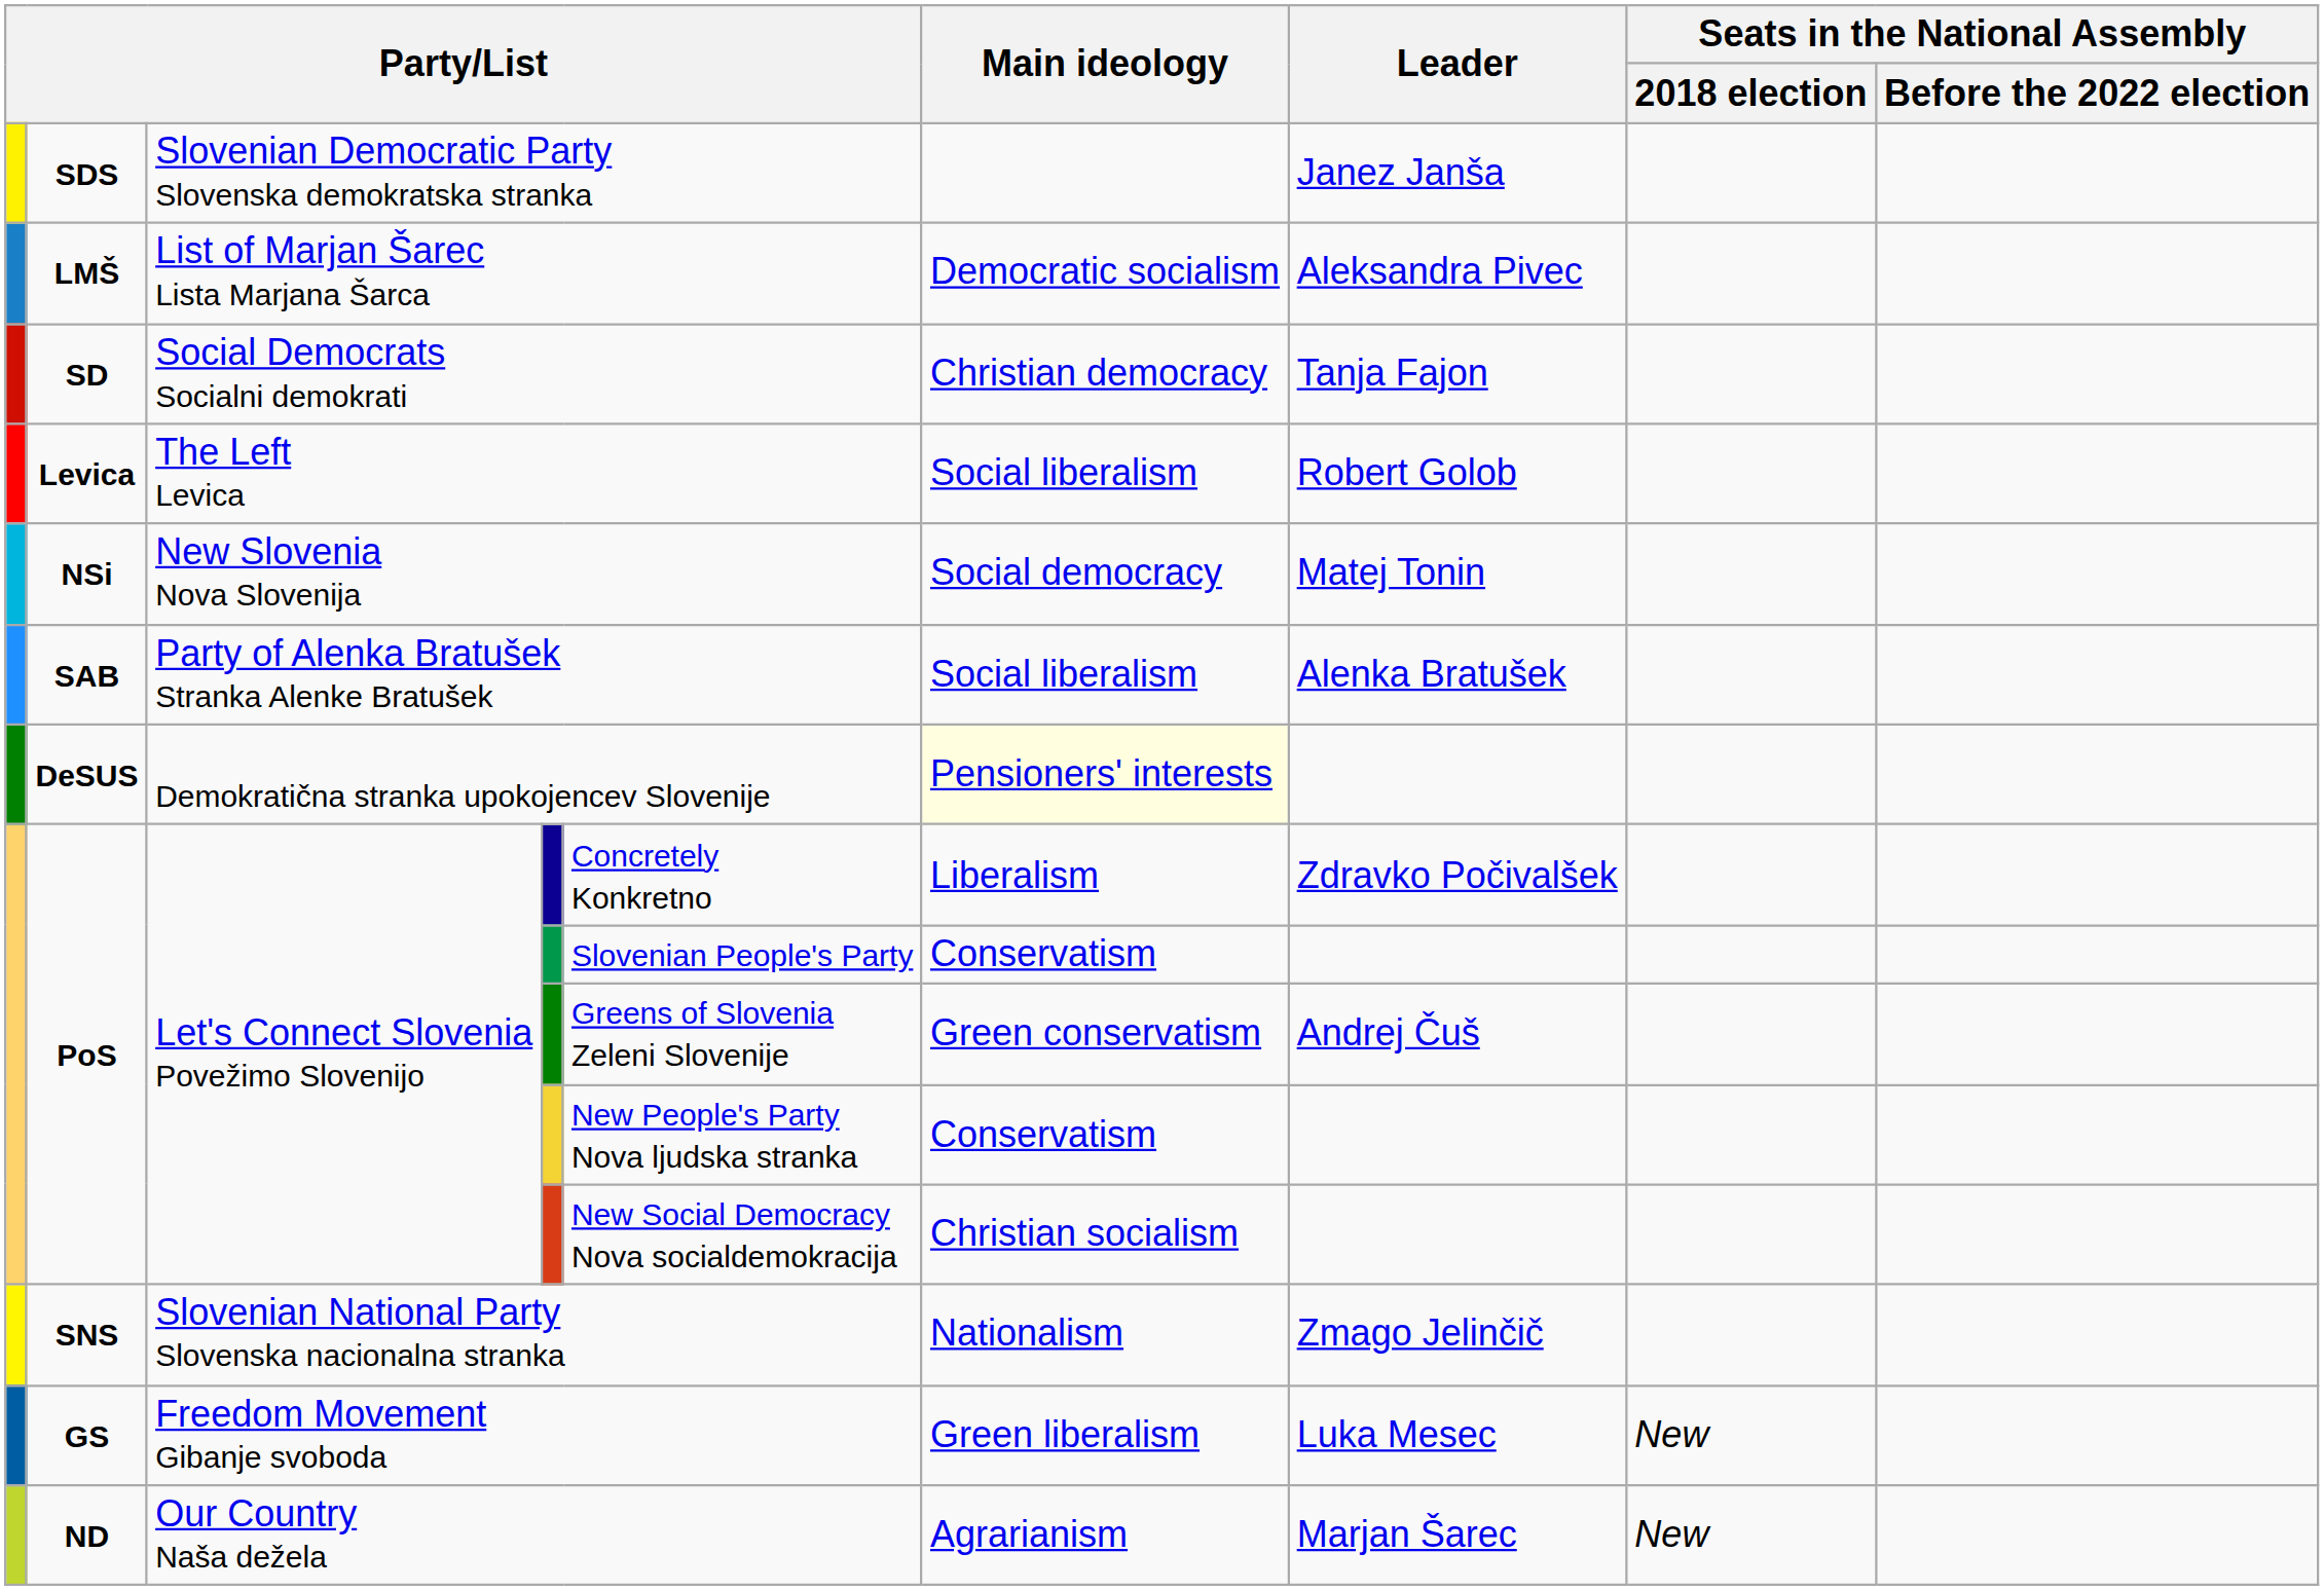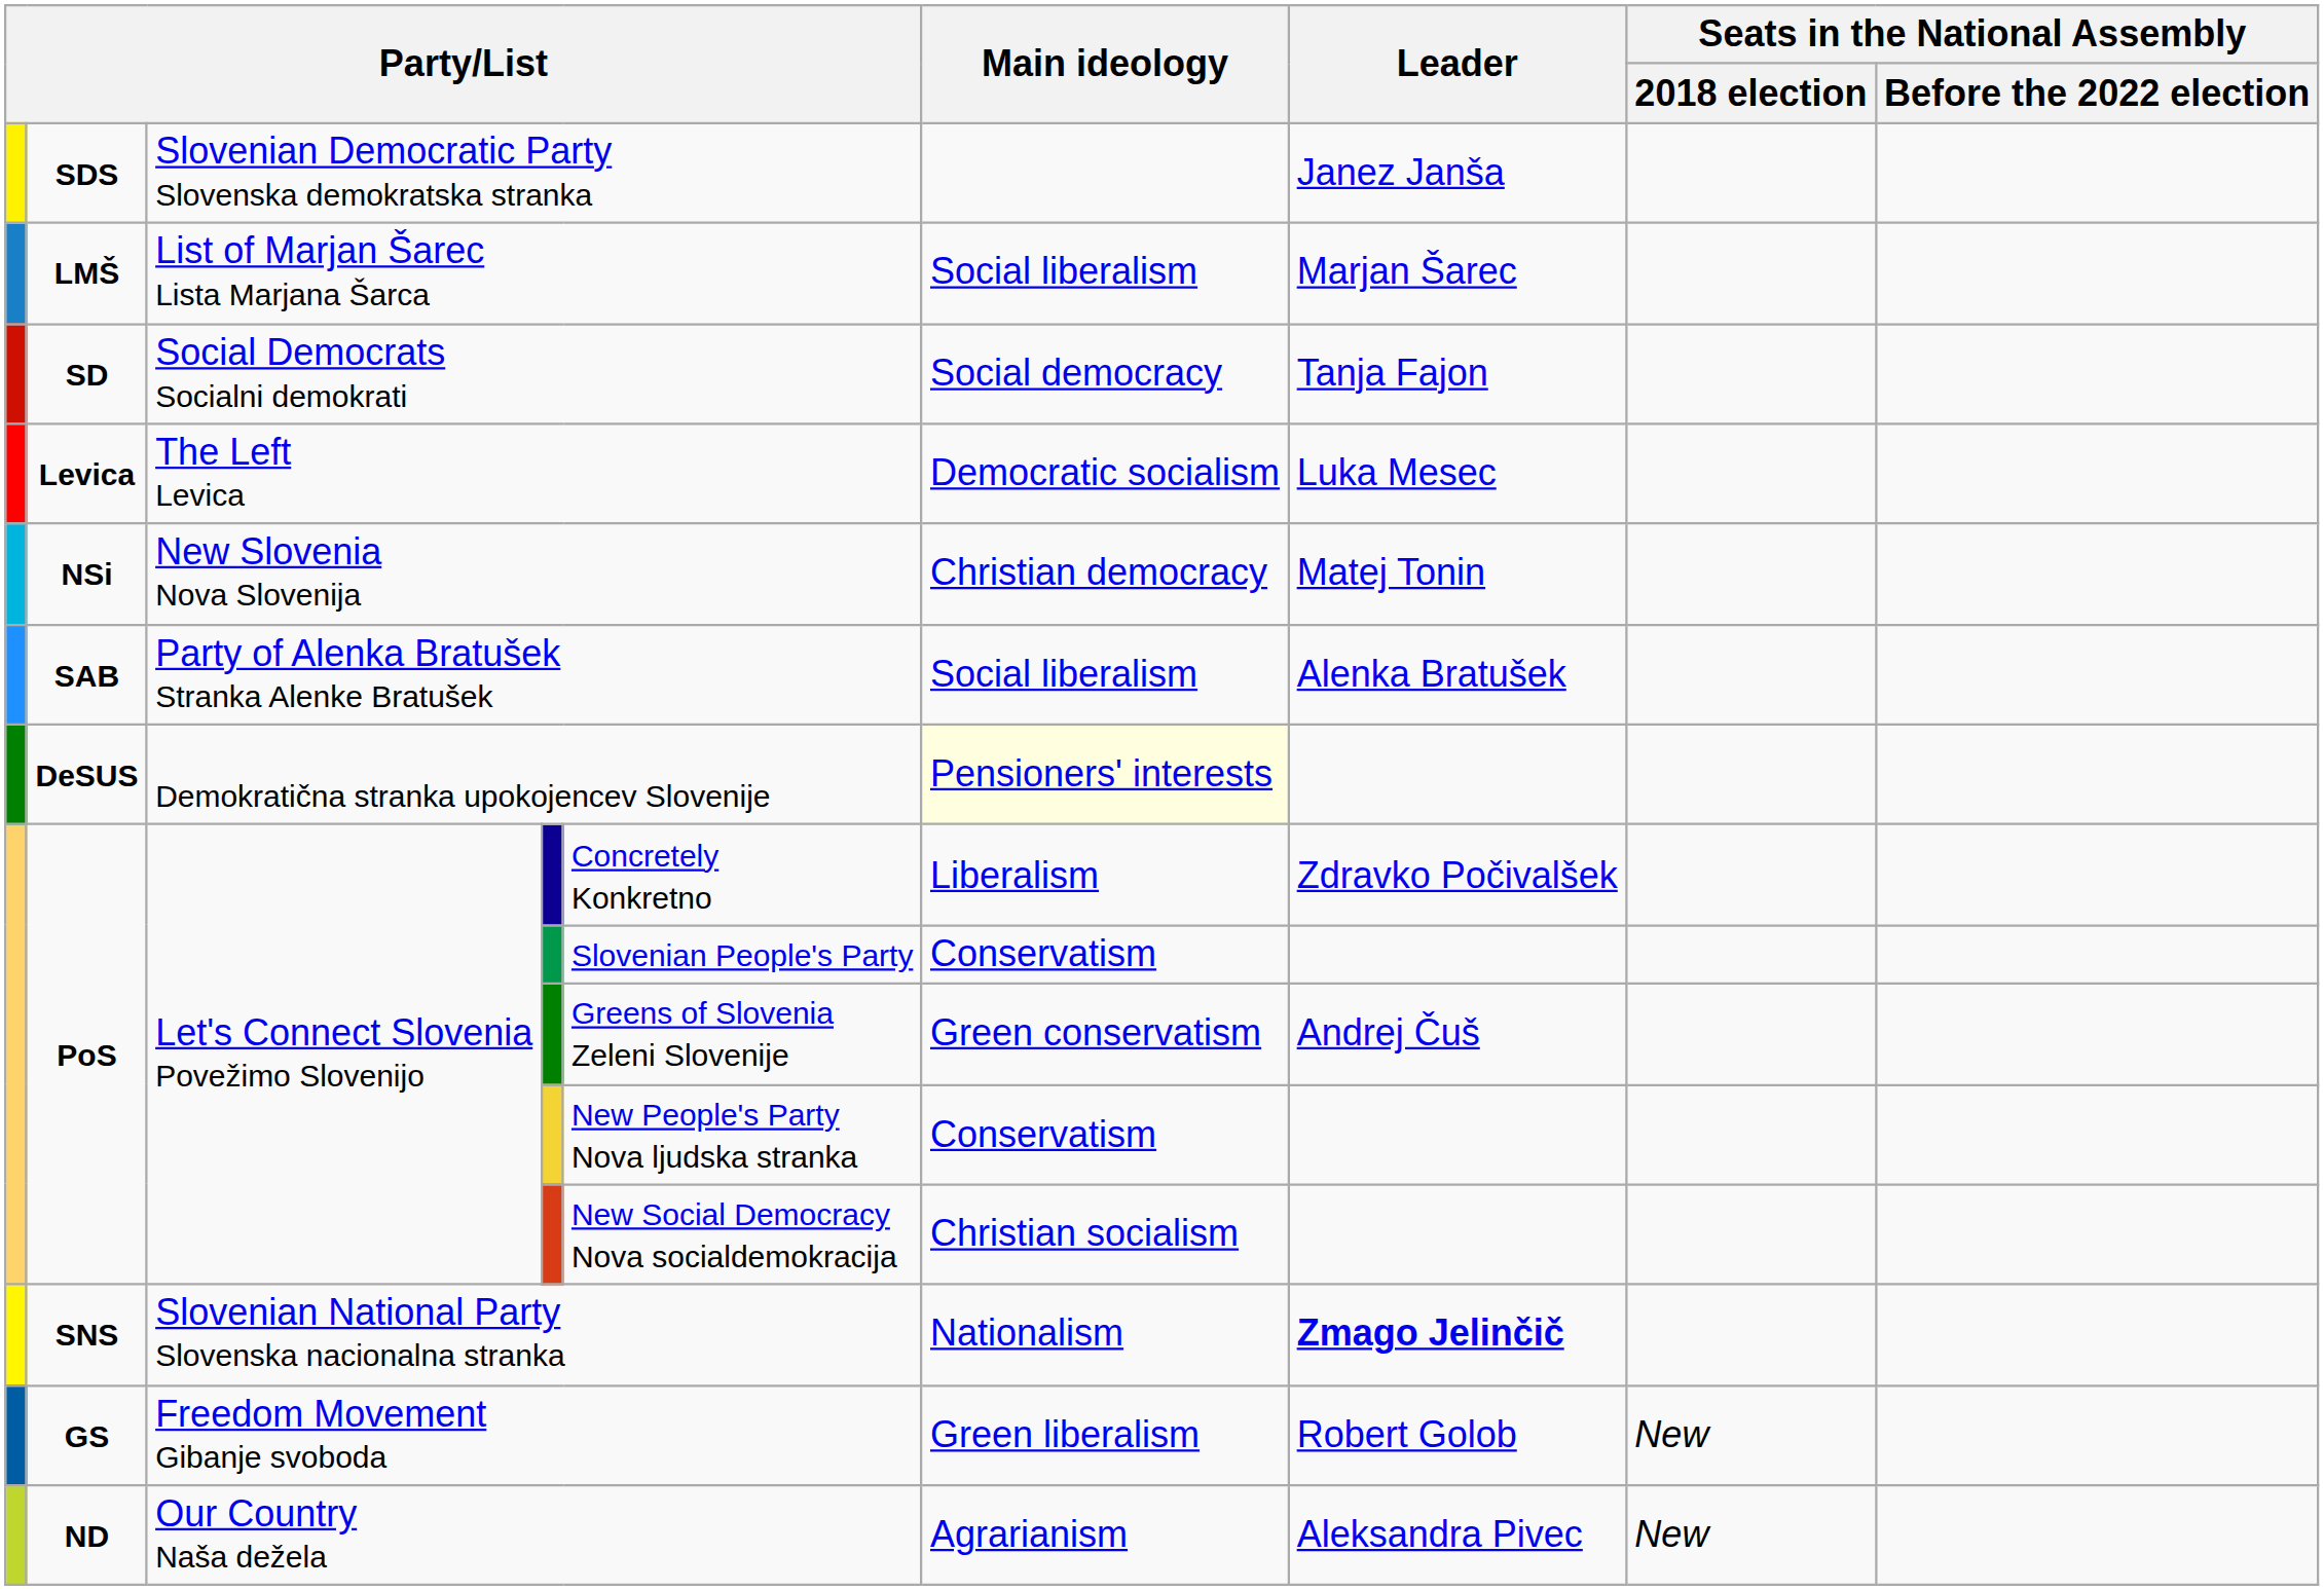 <table class="wikitable">
 <tr>
 <th colspan="5" rowspan="2" style=width:10em>Party/List</th>
 <th rowspan="2">Main ideology</th>
 <th rowspan="2">Leader</th>
 <th colspan="2">Seats in the National Assembly</th>
 </tr>
 <tr>
 <th>2018 election</th>
 <th>Before the 2022 election</th>
 </tr>
 <tr>
 <td style="background:#FEF200"></td>
 <td style="text-align:center;"><strong><small>SDS</small></strong></td>
 <td colspan="3"><a href='#'>Slovenian Democratic Party</a><br><small>Slovenska demokratska stranka</small></td>
 <td></td>
 <td><a href='#'>Janez Janša</a></td>
 <td></td>
 <td></td>
 </tr>
 <tr>
 <td style="background:#1980C7"></td>
 <td style="text-align:center;"><strong><small>LMŠ</small></strong></td>
 <td colspan="3"><a href='#'>List of Marjan Šarec</a><br><small>Lista Marjana Šarca</small></td>
-<td><a href='#'>Democratic socialism</a></td>
-<td><a href='#'>Aleksandra Pivec</a></td>
+<td><a href='#'>Social liberalism</a></td>
+<td><a href='#'>Marjan Šarec</a></td>
 <td></td>
 <td></td>
 </tr>
 <tr>
 <td style="background:#ce0f02"></td>
 <td style="text-align:center;"><strong><small>SD</small></strong></td>
 <td colspan="3"><a href='#'>Social Democrats</a><br><small>Socialni demokrati</small></td>
-<td><a href='#'>Christian democracy</a></td>
+<td><a href='#'>Social democracy</a></td>
 <td><a href='#'>Tanja Fajon</a></td>
 <td></td>
 <td></td>
 </tr>
 <tr>
 <td style="background:red"></td>
 <td style="text-align:center;"><strong><small>Levica</small></strong></td>
 <td colspan="3"><a href='#'>The Left</a><br><small>Levica</small></td>
-<td><a href='#'>Social liberalism</a></td>
-<td><a href='#'>Robert Golob</a></td>
+<td><a href='#'>Democratic socialism</a></td>
+<td><a href='#'>Luka Mesec</a></td>
 <td></td>
 <td></td>
 </tr>
 <tr>
 <td style="background:#00b5dd"></td>
 <td style="text-align:center;"><strong><small>NSi</small></strong></td>
 <td colspan="3"><a href='#'>New Slovenia</a><br><small>Nova Slovenija</small></td>
-<td><a href='#'>Social democracy</a></td>
+<td><a href='#'>Christian democracy</a></td>
 <td><a href='#'>Matej Tonin</a></td>
 <td></td>
 <td></td>
 </tr>
 <tr>
 <td style="background:dodgerblue"></td>
 <td style="text-align:center;"><strong><small>SAB</small></strong></td>
 <td colspan="3"><a href='#'>Party of Alenka Bratušek</a><br><small>Stranka Alenke Bratušek</small></td>
 <td><a href='#'>Social liberalism</a></td>
 <td><a href='#'>Alenka Bratušek</a></td>
 <td></td>
 <td></td>
 </tr>
 <tr>
 <td style="background:green"></td>
 <td><strong><small>DeSUS</small></strong></td>
 <td colspan="3"><br><small>Demokratična stranka upokojencev Slovenije</small></td>
 <td style="background: lightyellow;"><a href='#'>Pensioners' interests</a></td>
 <td></td>
 <td></td>
 <td></td>
 </tr>
 <tr>
 <td rowspan="5" style="width:2px; background:#fed36c;"></td>
 <td rowspan="5"  style="text-align:center;"><strong><small>PoS</small></strong></td>
 <td rowspan="5"><a href='#'>Let's Connect Slovenia</a><br><small>Povežimo Slovenijo</small></td>
 <td style="width:2px; background:#0c0093"></td>
 <td><small><a href='#'>Concretely</a></small><br><small>Konkretno</small></td>
 <td><a href='#'>Liberalism</a></td>
 <td><a href='#'>Zdravko Počivalšek</a></td>
 <td></td>
 <td></td>
 </tr>
 <tr>
 <td style="width:2px; background:#00984A"></td>
 <td><a href='#'><small>Slovenian People's Party</small></a> <small><br></small></td>
 <td><a href='#'>Conservatism</a></td>
 <td></td>
 <td></td>
 <td></td>
 </tr>
 <tr>
 <td style="width:2px; background:green;"></td>
 <td><a href='#'><small>Greens of Slovenia</small></a> <small><br>Zeleni Slovenije</small></td>
 <td><a href='#'>Green conservatism</a></td>
 <td><a href='#'>Andrej Čuš</a></td>
 <td></td>
 <td></td>
 </tr>
 <tr>
 <td style="width:2px; background:#F4D435;"></td>
 <td><a href='#'><small>New People's Party</small></a> <small><br>Nova ljudska stranka</small></td>
 <td><a href='#'>Conservatism</a></td>
 <td></td>
 <td></td>
 <td></td>
 </tr>
 <tr>
 <td style="width:2px; background:#d83c16;"></td>
 <td><small><a href='#'>New Social Democracy</a></small><br><small>Nova socialdemokracija</small></td>
 <td><a href='#'>Christian socialism</a></td>
 <td></td>
 <td></td>
 <td></td>
 </tr>
 <tr>
 <td style="background:#fff600"></td>
 <td style="text-align:center;"><strong><small>SNS</small></strong></td>
 <td colspan="3"><a href='#'>Slovenian National Party</a><br><small>Slovenska nacionalna stranka</small></td>
 <td><a href='#'>Nationalism</a></td>
-<td><a href='#'>Zmago Jelinčič</a></td>
+<td><strong><a href='#'>Zmago Jelinčič</a></strong></td>
 <td></td>
 <td></td>
 </tr>
 <tr>
 <td style="background:#005DA3"></td>
 <td style="text-align:center;"><strong><small>GS</small></strong></td>
 <td colspan="3"><a href='#'>Freedom Movement</a><br><small>Gibanje svoboda</small></td>
 <td><a href='#'>Green liberalism</a></td>
-<td><a href='#'>Luka Mesec</a></td>
+<td><a href='#'>Robert Golob</a></td>
 <td><em>New</em></td>
 <td></td>
 </tr>
 <tr>
 <td style="background:#bfd62e"></td>
 <td style="text-align:center;"><strong><small>ND</small></strong></td>
 <td colspan="3"><a href='#'>Our Country</a><br><small>Naša dežela</small></td>
 <td><a href='#'>Agrarianism</a></td>
-<td><a href='#'>Marjan Šarec</a></td>
+<td><a href='#'>Aleksandra Pivec</a></td>
 <td><em>New</em></td>
 <td></td>
 </tr>
 </table>
